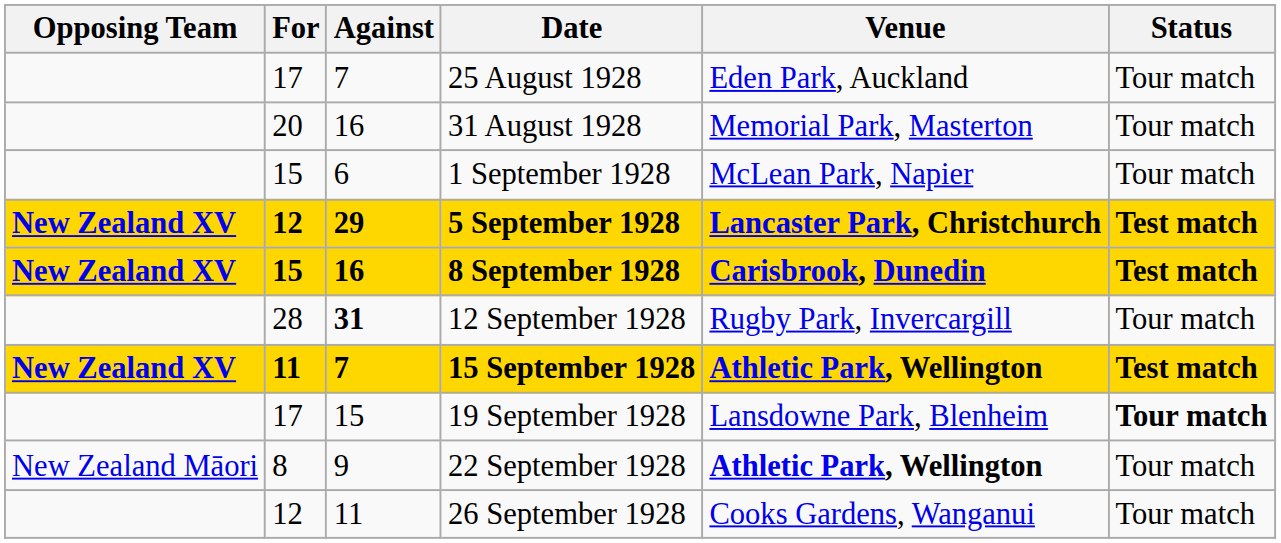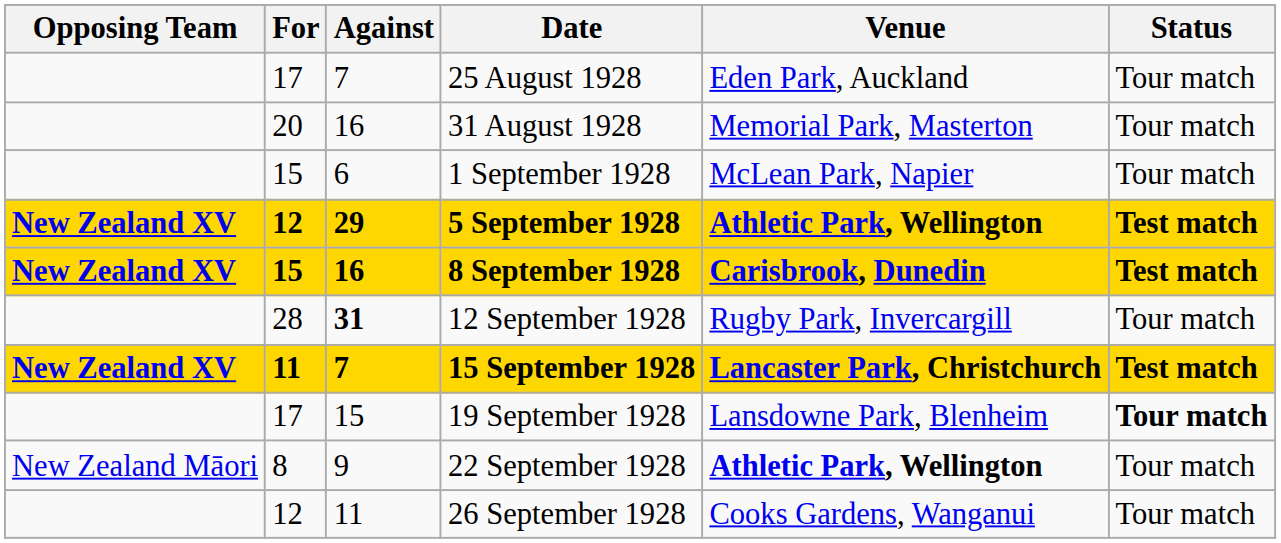 <table class=wikitable>
 <tr>
 <th>Opposing Team</th>
 <th>For</th>
 <th>Against</th>
 <th>Date</th>
 <th>Venue</th>
 <th>Status</th>
 </tr>
 <tr>
 <td></td>
 <td>17</td>
 <td>7</td>
 <td>25 August 1928</td>
 <td><a href='#'>Eden Park</a>, Auckland</td>
 <td>Tour match</td>
 </tr>
 <tr>
 <td></td>
 <td>20</td>
 <td>16</td>
 <td>31 August 1928</td>
 <td><a href='#'>Memorial Park</a>, <a href='#'>Masterton</a></td>
 <td>Tour match</td>
 </tr>
 <tr>
 <td></td>
 <td>15</td>
 <td>6</td>
 <td>1 September 1928</td>
 <td><a href='#'>McLean Park</a>, <a href='#'>Napier</a></td>
 <td>Tour match</td>
 </tr>
 <tr bgcolor="Gold">
 <td> <strong><a href='#'>New Zealand XV</a></strong></td>
 <td><strong>12</strong></td>
 <td><strong>29</strong></td>
 <td><strong>5 September 1928</strong></td>
-<td><strong><a href='#'>Lancaster Park</a>, Christchurch</strong></td>
+<td><strong><a href='#'>Athletic Park</a>, Wellington</strong></td>
 <td><strong>Test match</strong></td>
 </tr>
 <tr bgcolor="Gold">
 <td> <strong><a href='#'>New Zealand XV</a></strong></td>
 <td><strong>15</strong></td>
 <td><strong>16</strong></td>
 <td><strong>8 September 1928</strong></td>
 <td><strong><a href='#'>Carisbrook</a>, <a href='#'>Dunedin</a></strong></td>
 <td><strong>Test match</strong></td>
 </tr>
 <tr>
 <td></td>
 <td>28</td>
 <td><strong>31</strong></td>
 <td>12 September 1928</td>
 <td><a href='#'>Rugby Park</a>, <a href='#'>Invercargill</a></td>
 <td>Tour match</td>
 </tr>
 <tr bgcolor="Gold">
 <td> <strong><a href='#'>New Zealand XV</a></strong></td>
 <td><strong>11</strong></td>
 <td><strong>7</strong></td>
 <td><strong>15 September 1928</strong></td>
-<td><strong><a href='#'>Athletic Park</a>, Wellington</strong></td>
+<td><strong><a href='#'>Lancaster Park</a>, Christchurch</strong></td>
 <td><strong>Test match</strong></td>
 </tr>
 <tr>
 <td></td>
 <td>17</td>
 <td>15</td>
 <td>19 September 1928</td>
 <td><a href='#'>Lansdowne Park</a>, <a href='#'>Blenheim</a></td>
 <td><strong>Tour match</strong></td>
 </tr>
 <tr>
 <td> <a href='#'>New Zealand Māori</a></td>
 <td>8</td>
 <td>9</td>
 <td>22 September 1928</td>
 <td><strong><a href='#'>Athletic Park</a>, Wellington</strong></td>
 <td>Tour match</td>
 </tr>
 <tr>
 <td></td>
 <td>12</td>
 <td>11</td>
 <td>26 September 1928</td>
 <td><a href='#'>Cooks Gardens</a>, <a href='#'>Wanganui</a></td>
 <td>Tour match</td>
 </tr>
 </table>
